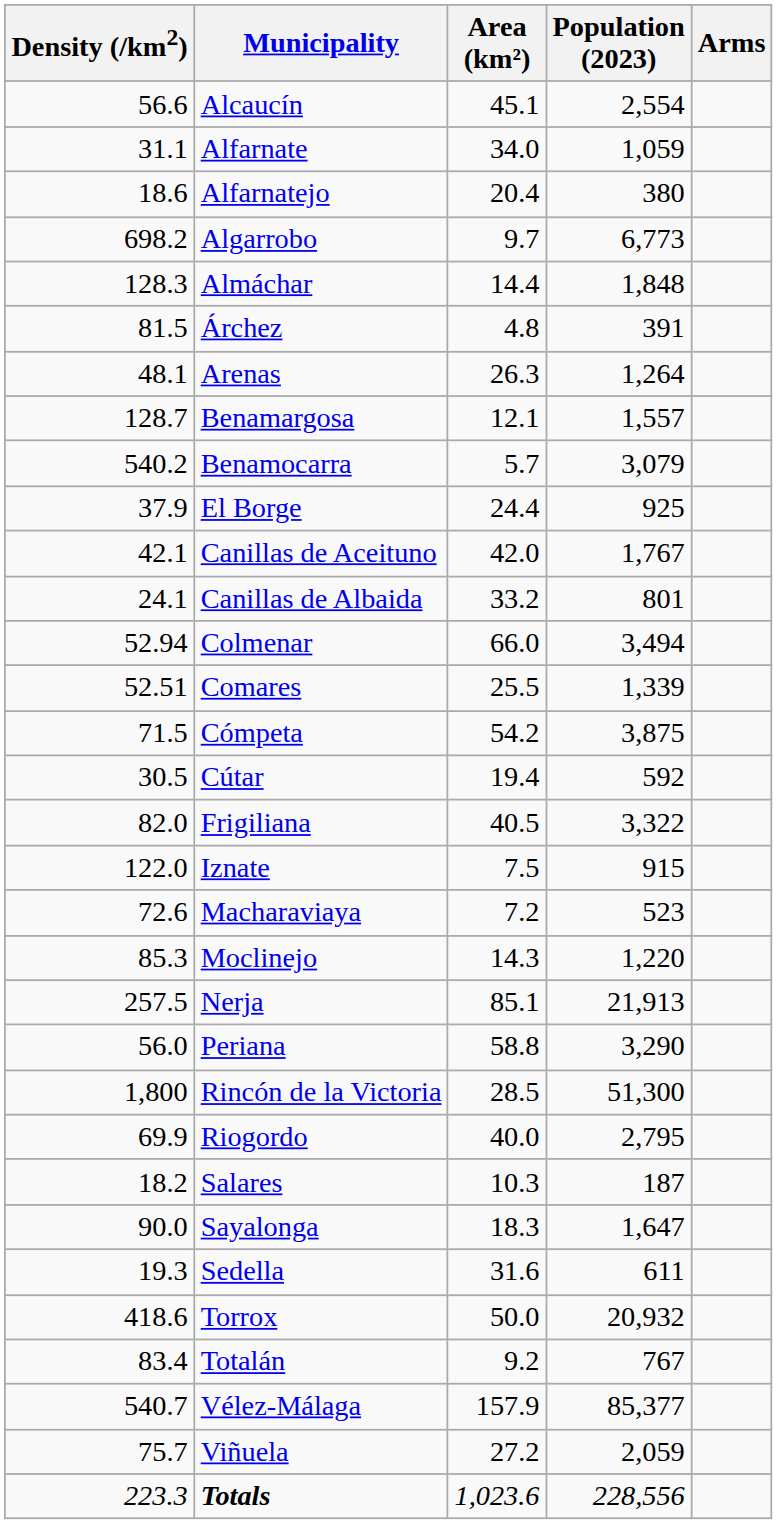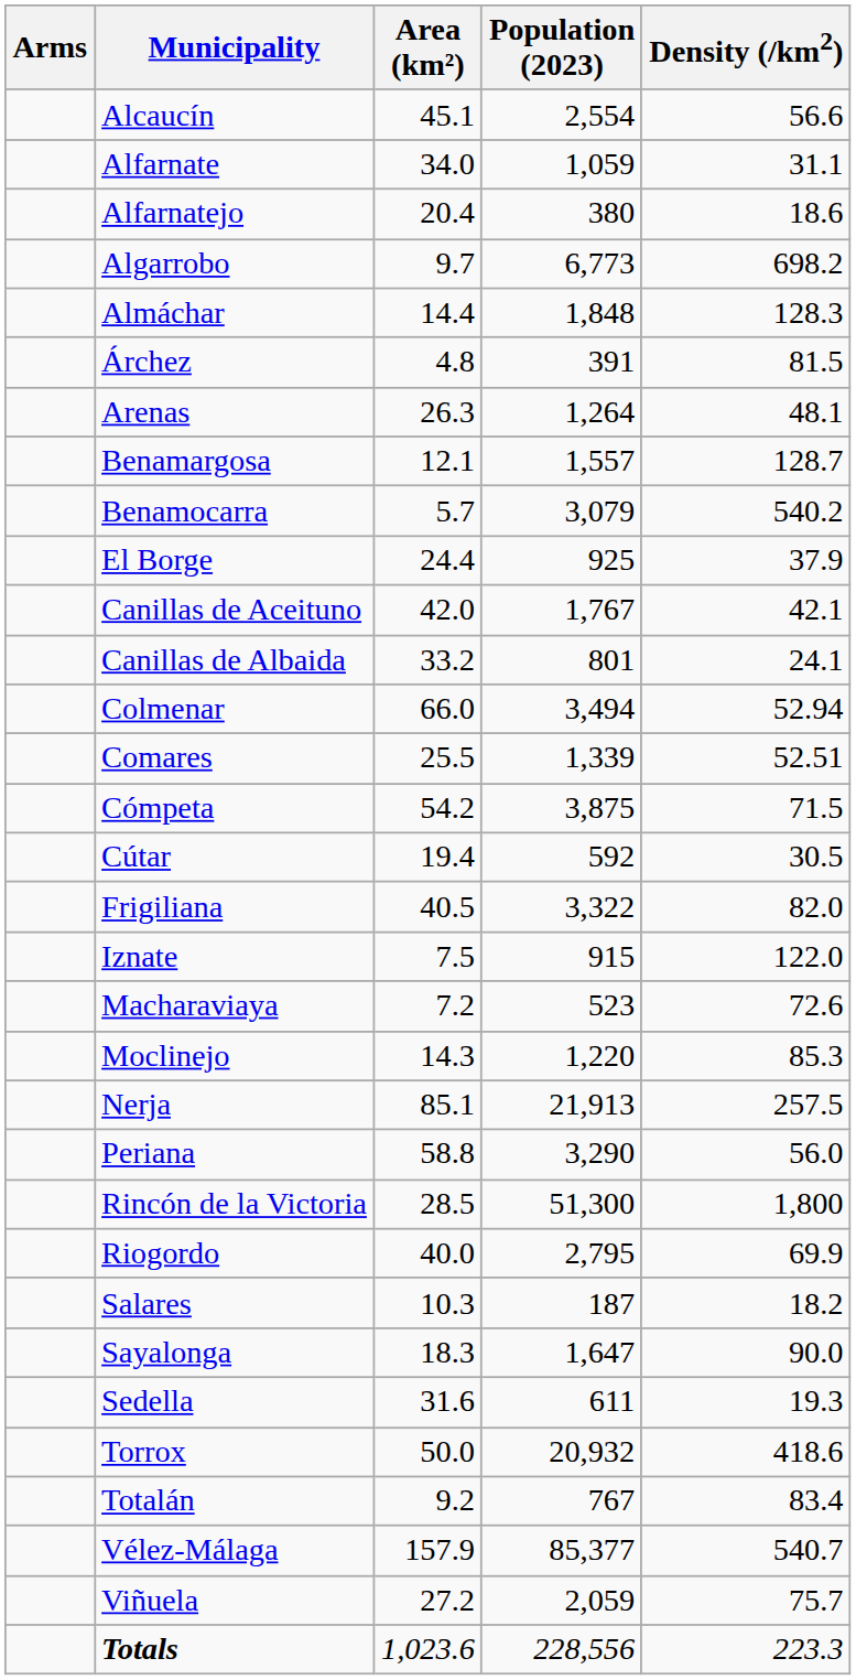 <table class="wikitable sortable">
 <tr>
-<th>Density (/km<sup>2</sup>)</th>
+<th>Arms</th>
 <th><a href='#'>Municipality</a></th>
 <th>Area<br>(km²)</th>
 <th>Population<br>(2023)</th>
-<th>Arms</th>
+<th>Density (/km<sup>2</sup>)</th>
 </tr>
 <tr>
-<td align="right">56.6</td>
+<td></td>
 <td><a href='#'>Alcaucín</a></td>
 <td align="right">45.1</td>
 <td align="right">2,554</td>
-<td></td>
+<td align="right">56.6</td>
 </tr>
 <tr>
-<td align="right">31.1</td>
+<td></td>
 <td><a href='#'>Alfarnate</a></td>
 <td align="right">34.0</td>
 <td align="right">1,059</td>
-<td></td>
+<td align="right">31.1</td>
 </tr>
 <tr>
-<td align="right">18.6</td>
+<td></td>
 <td><a href='#'>Alfarnatejo</a></td>
 <td align="right">20.4</td>
 <td align="right">380</td>
-<td></td>
+<td align="right">18.6</td>
 </tr>
 <tr>
-<td align="right">698.2</td>
+<td></td>
 <td><a href='#'>Algarrobo</a></td>
 <td align="right">9.7</td>
 <td align="right">6,773</td>
-<td></td>
+<td align="right">698.2</td>
 </tr>
 <tr>
-<td align="right">128.3</td>
+<td></td>
 <td><a href='#'>Almáchar</a></td>
 <td align="right">14.4</td>
 <td align="right">1,848</td>
-<td></td>
+<td align="right">128.3</td>
 </tr>
 <tr>
-<td align="right">81.5</td>
+<td></td>
 <td><a href='#'>Árchez</a></td>
 <td align="right">4.8</td>
 <td align="right">391</td>
-<td></td>
+<td align="right">81.5</td>
 </tr>
 <tr>
-<td align="right">48.1</td>
+<td></td>
 <td><a href='#'>Arenas</a></td>
 <td align="right">26.3</td>
 <td align="right">1,264</td>
-<td></td>
+<td align="right">48.1</td>
 </tr>
 <tr>
-<td align="right">128.7</td>
+<td></td>
 <td><a href='#'>Benamargosa</a></td>
 <td align="right">12.1</td>
 <td align="right">1,557</td>
-<td></td>
+<td align="right">128.7</td>
 </tr>
 <tr>
-<td align="right">540.2</td>
+<td></td>
 <td><a href='#'>Benamocarra</a></td>
 <td align="right">5.7</td>
 <td align="right">3,079</td>
-<td></td>
+<td align="right">540.2</td>
 </tr>
 <tr>
-<td align="right">37.9</td>
+<td></td>
 <td><a href='#'>El Borge</a></td>
 <td align="right">24.4</td>
 <td align="right">925</td>
-<td></td>
+<td align="right">37.9</td>
 </tr>
 <tr>
-<td align="right">42.1</td>
+<td></td>
 <td><a href='#'>Canillas de Aceituno</a></td>
 <td align="right">42.0</td>
 <td align="right">1,767</td>
-<td></td>
+<td align="right">42.1</td>
 </tr>
 <tr>
-<td align="right">24.1</td>
+<td></td>
 <td><a href='#'>Canillas de Albaida</a></td>
 <td align="right">33.2</td>
 <td align="right">801</td>
-<td></td>
+<td align="right">24.1</td>
 </tr>
 <tr>
-<td align="right">52.94</td>
+<td></td>
 <td><a href='#'>Colmenar</a></td>
 <td align="right">66.0</td>
 <td align="right">3,494</td>
-<td></td>
+<td align="right">52.94</td>
 </tr>
 <tr>
-<td align="right">52.51</td>
+<td></td>
 <td><a href='#'>Comares</a></td>
 <td align="right">25.5</td>
 <td align="right">1,339</td>
-<td></td>
+<td align="right">52.51</td>
 </tr>
 <tr>
-<td align="right">71.5</td>
+<td></td>
 <td><a href='#'>Cómpeta</a></td>
 <td align="right">54.2</td>
 <td align="right">3,875</td>
-<td></td>
+<td align="right">71.5</td>
 </tr>
 <tr>
-<td align="right">30.5</td>
+<td></td>
 <td><a href='#'>Cútar</a></td>
 <td align="right">19.4</td>
 <td align="right">592</td>
-<td></td>
+<td align="right">30.5</td>
 </tr>
 <tr>
-<td align="right">82.0</td>
+<td></td>
 <td><a href='#'>Frigiliana</a></td>
 <td align="right">40.5</td>
 <td align="right">3,322</td>
-<td></td>
+<td align="right">82.0</td>
 </tr>
 <tr>
-<td align="right">122.0</td>
+<td></td>
 <td><a href='#'>Iznate</a></td>
 <td align="right">7.5</td>
 <td align="right">915</td>
-<td></td>
+<td align="right">122.0</td>
 </tr>
 <tr>
-<td align="right">72.6</td>
+<td></td>
 <td><a href='#'>Macharaviaya</a></td>
 <td align="right">7.2</td>
 <td align="right">523</td>
-<td></td>
+<td align="right">72.6</td>
 </tr>
 <tr>
-<td align="right">85.3</td>
+<td></td>
 <td><a href='#'>Moclinejo</a></td>
 <td align="right">14.3</td>
 <td align="right">1,220</td>
-<td></td>
+<td align="right">85.3</td>
 </tr>
 <tr>
-<td align="right">257.5</td>
+<td></td>
 <td><a href='#'>Nerja</a></td>
 <td align="right">85.1</td>
 <td align="right">21,913</td>
-<td></td>
+<td align="right">257.5</td>
 </tr>
 <tr>
-<td align="right">56.0</td>
+<td></td>
 <td><a href='#'>Periana</a></td>
 <td align="right">58.8</td>
 <td align="right">3,290</td>
-<td></td>
+<td align="right">56.0</td>
 </tr>
 <tr>
-<td align="right">1,800</td>
+<td></td>
 <td><a href='#'>Rincón de la Victoria</a></td>
 <td align="right">28.5</td>
 <td align="right">51,300</td>
-<td></td>
+<td align="right">1,800</td>
 </tr>
 <tr>
-<td align="right">69.9</td>
+<td></td>
 <td><a href='#'>Riogordo</a></td>
 <td align="right">40.0</td>
 <td align="right">2,795</td>
-<td></td>
+<td align="right">69.9</td>
 </tr>
 <tr>
-<td align="right">18.2</td>
+<td></td>
 <td><a href='#'>Salares</a></td>
 <td align="right">10.3</td>
 <td align="right">187</td>
-<td></td>
+<td align="right">18.2</td>
 </tr>
 <tr>
-<td align="right">90.0</td>
+<td></td>
 <td><a href='#'>Sayalonga</a></td>
 <td align="right">18.3</td>
 <td align="right">1,647</td>
-<td></td>
+<td align="right">90.0</td>
 </tr>
 <tr>
-<td align="right">19.3</td>
+<td></td>
 <td><a href='#'>Sedella</a></td>
 <td align="right">31.6</td>
 <td align="right">611</td>
-<td></td>
+<td align="right">19.3</td>
 </tr>
 <tr>
-<td align="right">418.6</td>
+<td></td>
 <td><a href='#'>Torrox</a></td>
 <td align="right">50.0</td>
 <td align="right">20,932</td>
-<td></td>
+<td align="right">418.6</td>
 </tr>
 <tr>
-<td align="right">83.4</td>
+<td></td>
 <td><a href='#'>Totalán</a></td>
 <td align="right">9.2</td>
 <td align="right">767</td>
-<td></td>
+<td align="right">83.4</td>
 </tr>
 <tr>
-<td align="right">540.7</td>
+<td></td>
 <td><a href='#'>Vélez-Málaga</a></td>
 <td align="right">157.9</td>
 <td align="right">85,377</td>
-<td></td>
+<td align="right">540.7</td>
 </tr>
 <tr>
-<td align="right">75.7</td>
+<td></td>
 <td><a href='#'>Viñuela</a></td>
 <td align="right">27.2</td>
 <td align="right">2,059</td>
-<td></td>
+<td align="right">75.7</td>
 </tr>
 <tr>
-<td align="right"><em>223.3</em></td>
+<td></td>
 <td><strong><em>Totals</em></strong></td>
 <td align="right"><em>1,023.6</em></td>
 <td align="right"><em>228,556</em></td>
-<td></td>
+<td align="right"><em>223.3</em></td>
 </tr>
 </table>
